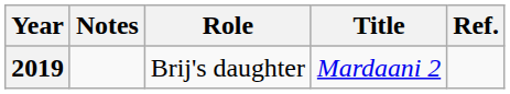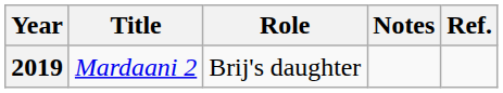 <table class="wikitable plainrowheaders sortable">
 <tr>
 <th>Year</th>
+<th>Title</th>
+<th>Role</th>
 <th>Notes</th>
-<th>Role</th>
-<th>Title</th>
 <th>Ref.</th>
 </tr>
 <tr>
 <th scope="row">2019</th>
+<td><em><a href='#'>Mardaani 2</a></em></td>
+<td>Brij's daughter</td>
 <td></td>
-<td>Brij's daughter</td>
-<td><em><a href='#'>Mardaani 2</a></em></td>
 <td></td>
 </tr>
 </table>
